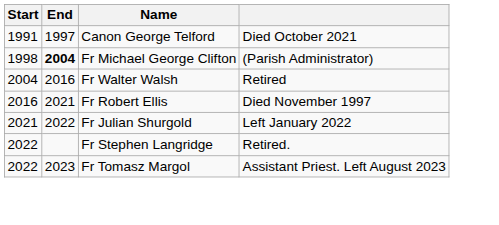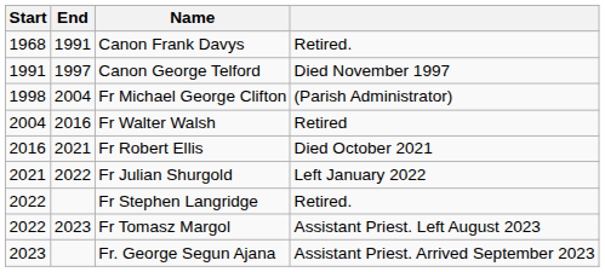 <table class="wikitable">
 <tr>
 <th>Start</th>
 <th>End</th>
 <th>Name</th>
 <th></th>
 </tr>
 <tr>
+<td>1968</td>
+<td>1991</td>
+<td>Canon Frank Davys</td>
+<td>Retired.</td>
+</tr>
+<tr>
 <td>1991</td>
 <td>1997</td>
 <td>Canon George Telford</td>
-<td>Died October 2021</td>
+<td>Died November 1997</td>
 </tr>
 <tr>
 <td>1998</td>
-<td><strong>2004</strong></td>
+<td>2004</td>
 <td>Fr Michael George Clifton</td>
 <td>(Parish Administrator)</td>
 </tr>
 <tr>
 <td>2004</td>
 <td>2016</td>
 <td>Fr Walter Walsh</td>
 <td>Retired</td>
 </tr>
 <tr>
 <td>2016</td>
 <td>2021</td>
 <td>Fr Robert Ellis</td>
-<td>Died November 1997</td>
+<td>Died October 2021</td>
 </tr>
 <tr>
 <td>2021</td>
 <td>2022</td>
 <td>Fr Julian Shurgold</td>
 <td>Left January 2022</td>
 </tr>
 <tr>
 <td>2022</td>
 <td></td>
 <td>Fr Stephen Langridge</td>
 <td>Retired.</td>
 </tr>
 <tr>
 <td>2022</td>
 <td>2023</td>
 <td>Fr Tomasz Margol</td>
 <td>Assistant Priest. Left August 2023</td>
 </tr>
+<tr>
+<td>2023</td>
+<td></td>
+<td>Fr. George Segun Ajana</td>
+<td>Assistant Priest. Arrived September 2023</td>
+</tr>
 </table>
